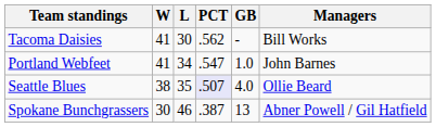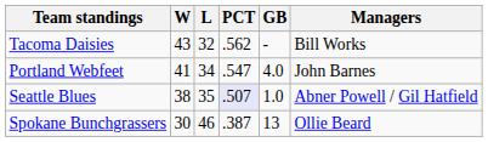 <table class="wikitable">
 <tr>
 <th>Team standings</th>
 <th>W</th>
 <th>L</th>
 <th>PCT</th>
 <th>GB</th>
 <th>Managers</th>
 </tr>
 <tr>
 <td><a href='#'>Tacoma Daisies</a></td>
-<td>41</td>
-<td>30</td>
+<td>43</td>
+<td>32</td>
 <td>.562</td>
 <td>-</td>
 <td>Bill Works</td>
 </tr>
 <tr>
 <td><a href='#'>Portland Webfeet</a></td>
 <td>41</td>
 <td>34</td>
 <td>.547</td>
-<td>1.0</td>
+<td>4.0</td>
 <td>John Barnes</td>
 </tr>
 <tr>
 <td><a href='#'>Seattle Blues</a></td>
 <td>38</td>
 <td>35</td>
 <td style="background: lavender;">.507</td>
-<td>4.0</td>
-<td><a href='#'>Ollie Beard</a></td>
+<td>1.0</td>
+<td><a href='#'>Abner Powell</a> / <a href='#'>Gil Hatfield</a></td>
 </tr>
 <tr>
 <td><a href='#'>Spokane Bunchgrassers</a></td>
 <td>30</td>
 <td>46</td>
 <td>.387</td>
 <td>13</td>
-<td><a href='#'>Abner Powell</a> / <a href='#'>Gil Hatfield</a></td>
+<td><a href='#'>Ollie Beard</a></td>
 </tr>
 </table>
